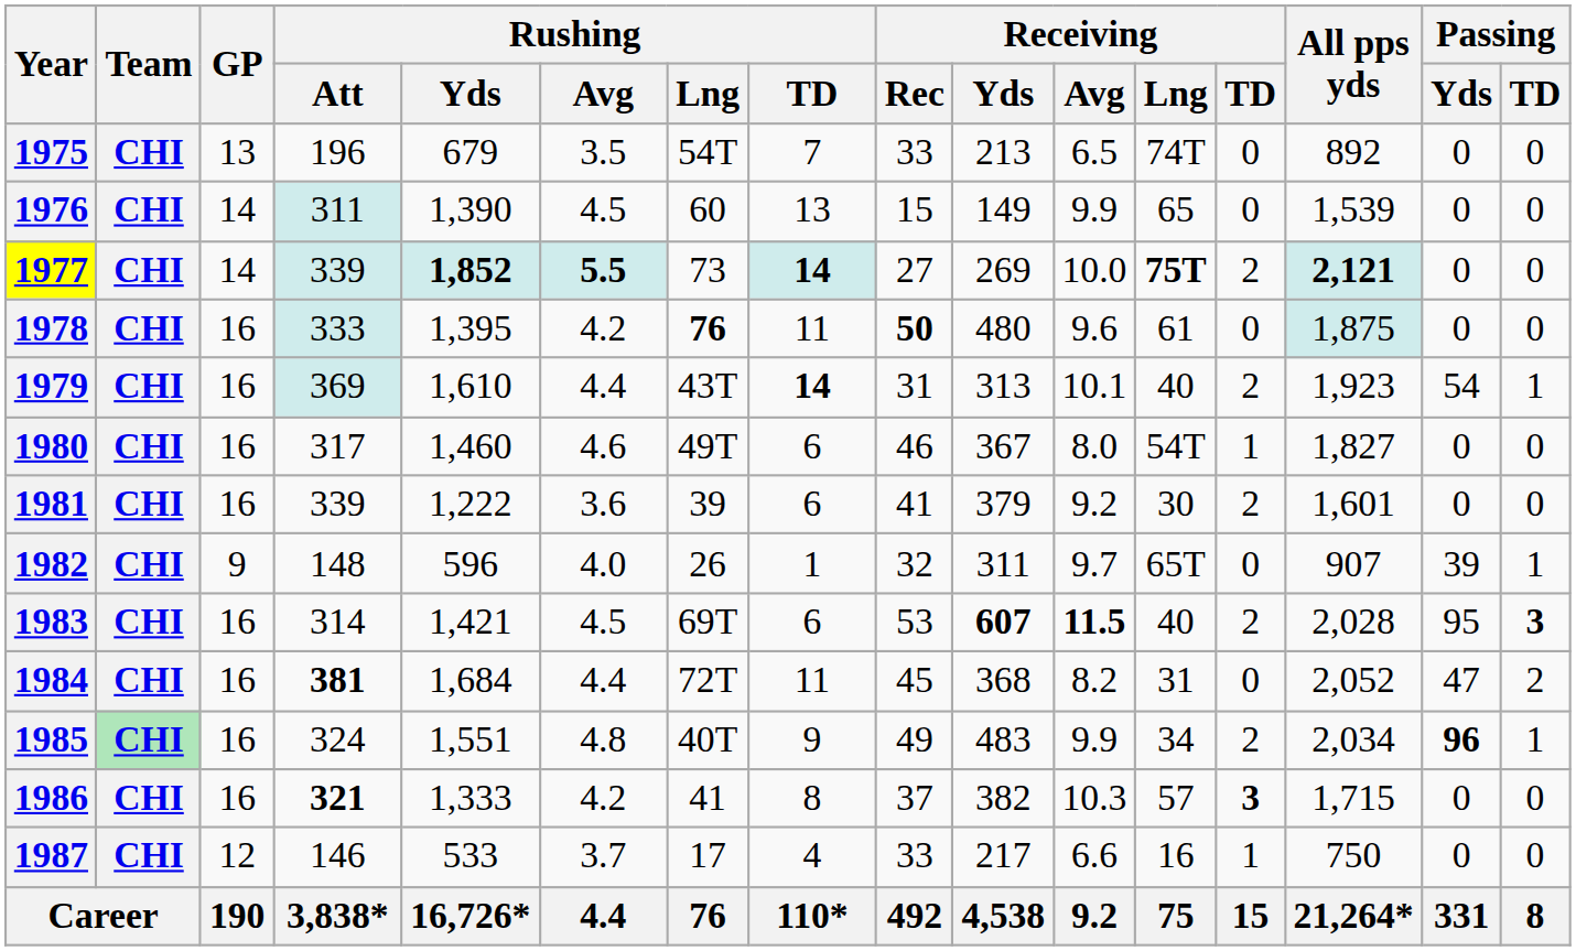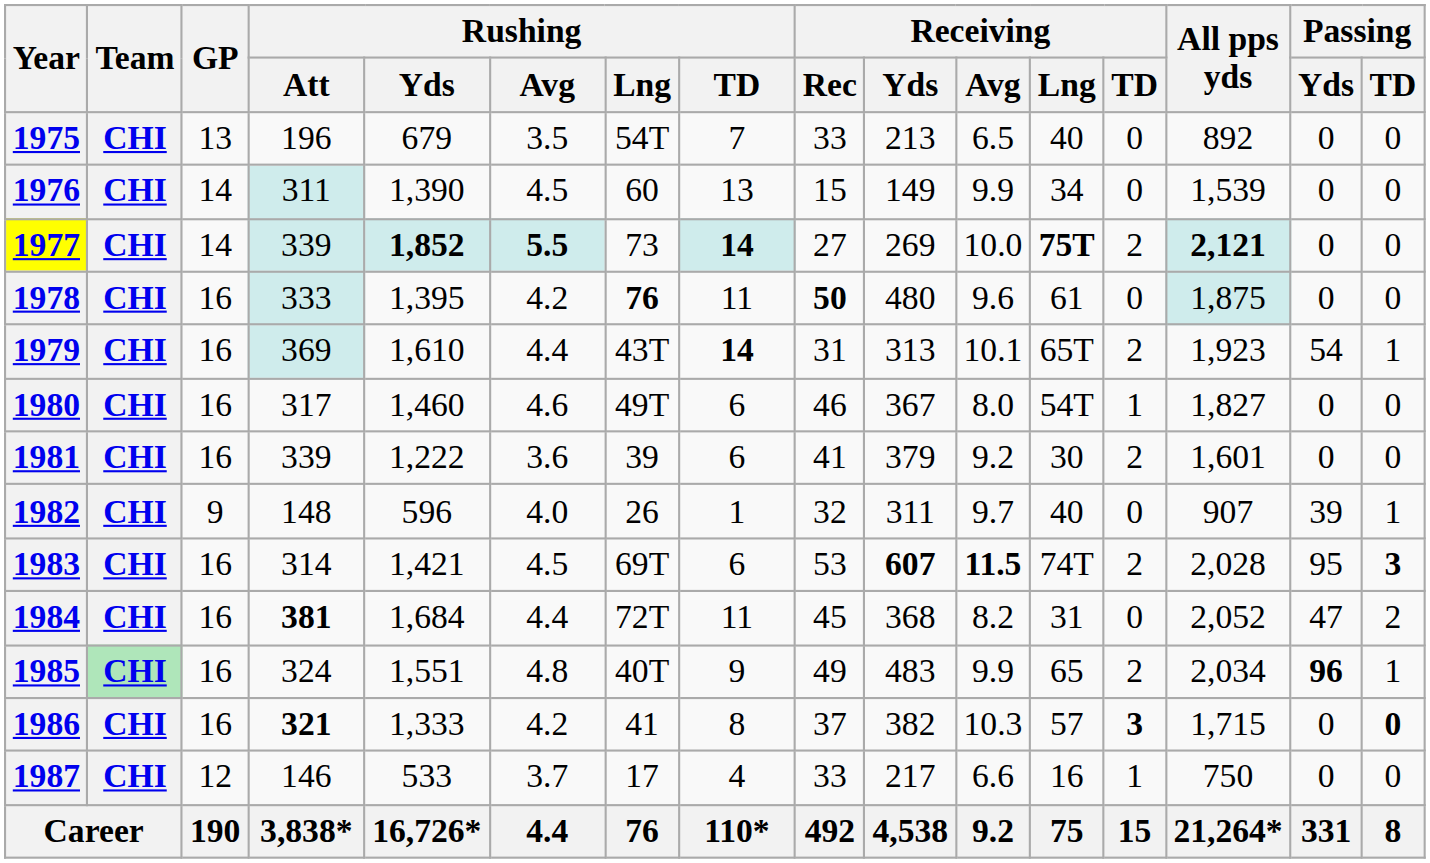 <table class=wikitable style="text-align:center;">
 <tr>
 <th rowspan="2">Year</th>
 <th rowspan="2">Team</th>
 <th rowspan="2">GP</th>
 <th colspan="5">Rushing</th>
 <th colspan="5">Receiving</th>
 <th rowspan="2">All pps yds</th>
 <th colspan="2">Passing</th>
 </tr>
 <tr>
 <th>Att</th>
 <th>Yds</th>
 <th>Avg</th>
 <th>Lng</th>
 <th>TD</th>
 <th>Rec</th>
 <th>Yds</th>
 <th>Avg</th>
 <th>Lng</th>
 <th>TD</th>
 <th>Yds</th>
 <th>TD</th>
 </tr>
 <tr>
 <th><a href='#'>1975</a></th>
 <th><a href='#'>CHI</a></th>
 <td>13</td>
 <td>196</td>
 <td>679</td>
 <td>3.5</td>
 <td>54T</td>
 <td>7</td>
 <td>33</td>
 <td>213</td>
 <td>6.5</td>
-<td>74T</td>
+<td>40</td>
 <td>0</td>
 <td>892</td>
 <td>0</td>
 <td>0</td>
 </tr>
 <tr>
 <th><a href='#'>1976</a></th>
 <th><a href='#'>CHI</a></th>
 <td>14</td>
 <td style="background:#cfecec; width:3em;">311</td>
 <td>1,390</td>
 <td>4.5</td>
 <td>60</td>
 <td>13</td>
 <td>15</td>
 <td>149</td>
 <td>9.9</td>
-<td>65</td>
+<td>34</td>
 <td>0</td>
 <td>1,539</td>
 <td>0</td>
 <td>0</td>
 </tr>
 <tr>
 <th style="background:#FFFF00;"><a href='#'>1977</a></th>
 <th><a href='#'>CHI</a></th>
 <td>14</td>
 <td style="background:#cfecec; width:3em;">339</td>
 <td style="background:#cfecec; width:3em;"><strong>1,852</strong></td>
 <td style="background:#cfecec; width:3em;"><strong>5.5</strong></td>
 <td>73</td>
 <td style="background:#cfecec; width:3em;"><strong>14</strong></td>
 <td>27</td>
 <td>269</td>
 <td>10.0</td>
 <td><strong>75T</strong></td>
 <td>2</td>
 <td style="background:#cfecec; width:3em;"><strong>2,121</strong></td>
 <td>0</td>
 <td>0</td>
 </tr>
 <tr>
 <th><a href='#'>1978</a></th>
 <th><a href='#'>CHI</a></th>
 <td>16</td>
 <td style="background:#cfecec; width:3em;">333</td>
 <td>1,395</td>
 <td>4.2</td>
 <td><strong>76</strong></td>
 <td>11</td>
 <td><strong>50</strong></td>
 <td>480</td>
 <td>9.6</td>
 <td>61</td>
 <td>0</td>
 <td style="background:#cfecec; width:3em;">1,875</td>
 <td>0</td>
 <td>0</td>
 </tr>
 <tr>
 <th><a href='#'>1979</a></th>
 <th><a href='#'>CHI</a></th>
 <td>16</td>
 <td style="background:#cfecec; width:3em;">369</td>
 <td>1,610</td>
 <td>4.4</td>
 <td>43T</td>
 <td><strong>14</strong></td>
 <td>31</td>
 <td>313</td>
 <td>10.1</td>
-<td>40</td>
+<td>65T</td>
 <td>2</td>
 <td>1,923</td>
 <td>54</td>
 <td>1</td>
 </tr>
 <tr>
 <th><a href='#'>1980</a></th>
 <th><a href='#'>CHI</a></th>
 <td>16</td>
 <td>317</td>
 <td>1,460</td>
 <td>4.6</td>
 <td>49T</td>
 <td>6</td>
 <td>46</td>
 <td>367</td>
 <td>8.0</td>
 <td>54T</td>
 <td>1</td>
 <td>1,827</td>
 <td>0</td>
 <td>0</td>
 </tr>
 <tr>
 <th><a href='#'>1981</a></th>
 <th><a href='#'>CHI</a></th>
 <td>16</td>
 <td>339</td>
 <td>1,222</td>
 <td>3.6</td>
 <td>39</td>
 <td>6</td>
 <td>41</td>
 <td>379</td>
 <td>9.2</td>
 <td>30</td>
 <td>2</td>
 <td>1,601</td>
 <td>0</td>
 <td>0</td>
 </tr>
 <tr>
 <th><a href='#'>1982</a></th>
 <th><a href='#'>CHI</a></th>
 <td>9</td>
 <td>148</td>
 <td>596</td>
 <td>4.0</td>
 <td>26</td>
 <td>1</td>
 <td>32</td>
 <td>311</td>
 <td>9.7</td>
-<td>65T</td>
+<td>40</td>
 <td>0</td>
 <td>907</td>
 <td>39</td>
 <td>1</td>
 </tr>
 <tr>
 <th><a href='#'>1983</a></th>
 <th><a href='#'>CHI</a></th>
 <td>16</td>
 <td>314</td>
 <td>1,421</td>
 <td>4.5</td>
 <td>69T</td>
 <td>6</td>
 <td>53</td>
 <td><strong>607</strong></td>
 <td><strong>11.5</strong></td>
-<td>40</td>
+<td>74T</td>
 <td>2</td>
 <td>2,028</td>
 <td>95</td>
 <td><strong>3</strong></td>
 </tr>
 <tr>
 <th><a href='#'>1984</a></th>
 <th><a href='#'>CHI</a></th>
 <td>16</td>
 <td><strong>381</strong></td>
 <td>1,684</td>
 <td>4.4</td>
 <td>72T</td>
 <td>11</td>
 <td>45</td>
 <td>368</td>
 <td>8.2</td>
 <td>31</td>
 <td>0</td>
 <td>2,052</td>
 <td>47</td>
 <td>2</td>
 </tr>
 <tr>
 <th><a href='#'>1985</a></th>
 <th style="background:#afe6ba;"><a href='#'>CHI</a></th>
 <td>16</td>
 <td>324</td>
 <td>1,551</td>
 <td>4.8</td>
 <td>40T</td>
 <td>9</td>
 <td>49</td>
 <td>483</td>
 <td>9.9</td>
-<td>34</td>
+<td>65</td>
 <td>2</td>
 <td>2,034</td>
 <td><strong>96</strong></td>
 <td>1</td>
 </tr>
 <tr>
 <th><a href='#'>1986</a></th>
 <th><a href='#'>CHI</a></th>
 <td>16</td>
 <td><strong>321</strong></td>
 <td>1,333</td>
 <td>4.2</td>
 <td>41</td>
 <td>8</td>
 <td>37</td>
 <td>382</td>
 <td>10.3</td>
 <td>57</td>
 <td><strong>3</strong></td>
 <td>1,715</td>
 <td>0</td>
-<td>0</td>
+<td><strong>0</strong></td>
 </tr>
 <tr>
 <th><a href='#'>1987</a></th>
 <th><a href='#'>CHI</a></th>
 <td>12</td>
 <td>146</td>
 <td>533</td>
 <td>3.7</td>
 <td>17</td>
 <td>4</td>
 <td>33</td>
 <td>217</td>
 <td>6.6</td>
 <td>16</td>
 <td>1</td>
 <td>750</td>
 <td>0</td>
 <td>0</td>
 </tr>
 <tr>
 <th colspan="2">Career</th>
 <th>190</th>
 <th>3,838*</th>
 <th>16,726*</th>
 <th>4.4</th>
 <th>76</th>
 <th>110*</th>
 <th>492</th>
 <th>4,538</th>
 <th>9.2</th>
 <th>75</th>
 <th>15</th>
 <th>21,264*</th>
 <th>331</th>
 <th>8</th>
 </tr>
 </table>
